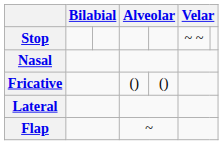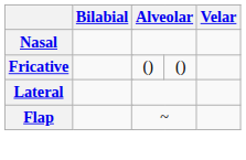 <table class="wikitable" style="text-align: center">
 <tr>
 <th></th>
 <th colspan=2><a href='#'>Bilabial</a></th>
 <th colspan=2><a href='#'>Alveolar</a></th>
 <th colspan=2><a href='#'>Velar</a></th>
-</tr>
-<tr>
-<th><a href='#'>Stop</a></th>
-<td></td>
-<td></td>
-<td></td>
-<td></td>
-<td> ~  ~ </td>
-<td></td>
 </tr>
 <tr>
 <th><a href='#'>Nasal</a></th>
 <td colspan=2></td>
 <td colspan=2></td>
 <td colspan=2></td>
 </tr>
 <tr>
 <th><a href='#'>Fricative</a></th>
 <td colspan=2></td>
 <td>()</td>
 <td>()</td>
 <td colspan=2></td>
 </tr>
 <tr>
 <th><a href='#'>Lateral</a></th>
 <td colspan=2></td>
 <td colspan=2></td>
 <td colspan=2></td>
 </tr>
 <tr>
 <th><a href='#'>Flap</a></th>
 <td colspan=2></td>
 <td colspan=2> ~ </td>
 <td colspan=2></td>
 </tr>
 </table>
